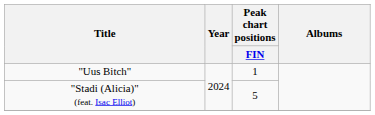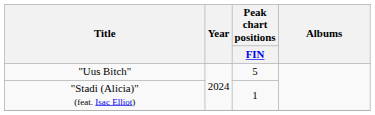 <table class="wikitable plainrowheaders" style="text-align:center;">
 <tr>
 <th scope="colw" rowspan="2" style="width:18em;">Title</th>
 <th scope="col" rowspan="2">Year</th>
 <th scope="col" colspan="1">Peak chart<br>positions</th>
 <th scope="col" rowspan="2" style="width:8em;">Albums</th>
 </tr>
 <tr>
 <th width="35"><a href='#'>FIN</a></th>
 </tr>
 <tr>
 <td scope="row">"Uus Bitch"</td>
 <td rowspan="2">2024</td>
-<td>1</td>
+<td>5</td>
 <td rowspan="2"></td>
 </tr>
 <tr>
 <td scope="row">"Stadi (Alicia)"<br><small>(feat. <a href='#'>Isac Elliot</a>)</small></td>
-<td>5</td>
+<td>1</td>
 </tr>
 <tr>
 </tr>
 </table>
